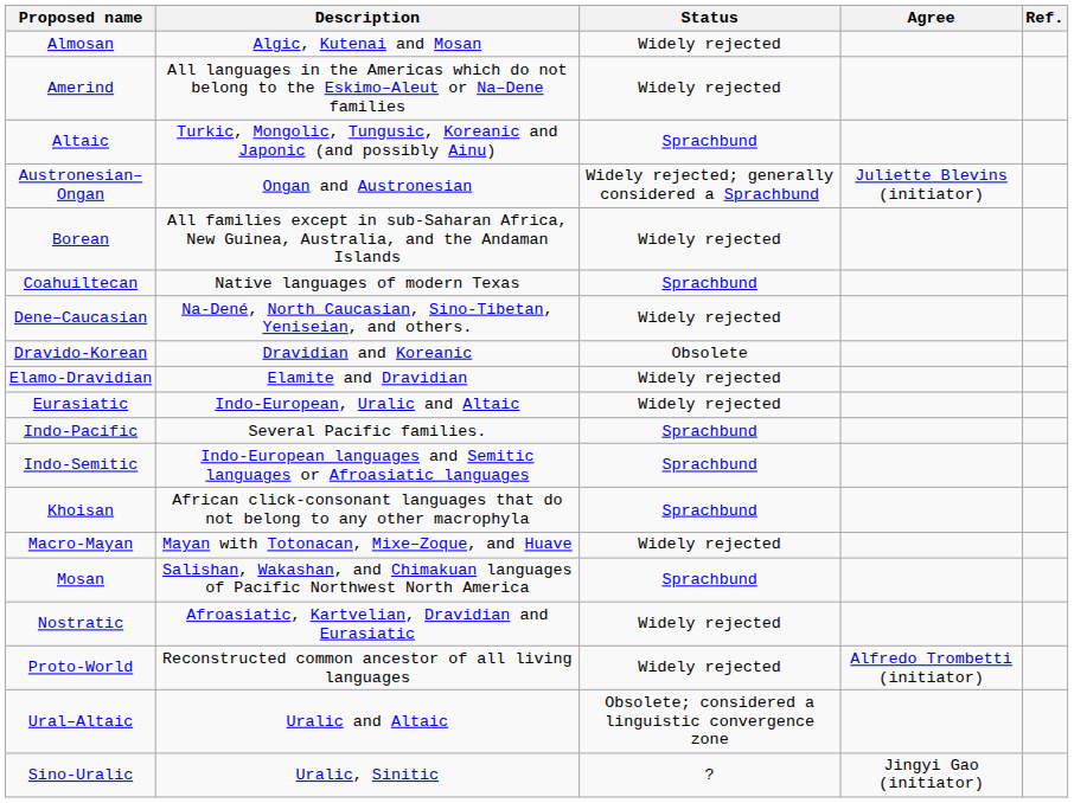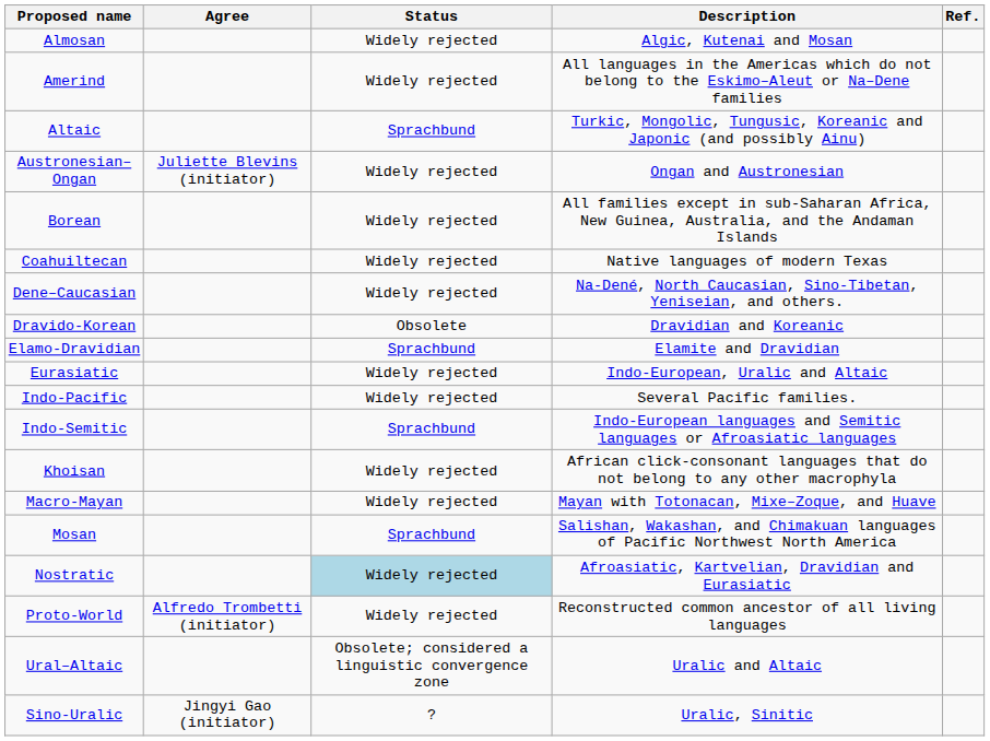 <table class="wikitable sortable" style="text-align:center;">
 <tr>
 <th>Proposed name</th>
+<th>Agree</th>
+<th>Status</th>
 <th>Description</th>
-<th>Status</th>
-<th>Agree</th>
 <th>Ref.</th>
 </tr>
 <tr>
 <td><a href='#'>Almosan</a></td>
+<td></td>
+<td>Widely rejected</td>
 <td><a href='#'>Algic</a>, <a href='#'>Kutenai</a> and <a href='#'>Mosan</a></td>
-<td>Widely rejected</td>
-<td></td>
 <td></td>
 </tr>
 <tr>
 <td><a href='#'>Amerind</a></td>
+<td></td>
+<td>Widely rejected</td>
 <td>All languages in the Americas which do not belong to the <a href='#'>Eskimo–Aleut</a> or <a href='#'>Na–Dene</a> families</td>
-<td>Widely rejected</td>
-<td></td>
 <td></td>
 </tr>
 <tr>
 <td><a href='#'>Altaic</a></td>
+<td></td>
+<td><a href='#'>Sprachbund</a></td>
 <td><a href='#'>Turkic</a>, <a href='#'>Mongolic</a>, <a href='#'>Tungusic</a>, <a href='#'>Koreanic</a> and <a href='#'>Japonic</a> (and possibly <a href='#'>Ainu</a>)</td>
-<td><a href='#'>Sprachbund</a></td>
-<td></td>
 <td></td>
 </tr>
 <tr>
 <td><a href='#'>Austronesian–Ongan</a></td>
+<td><a href='#'>Juliette Blevins</a> (initiator)</td>
+<td>Widely rejected</td>
 <td><a href='#'>Ongan</a> and <a href='#'>Austronesian</a></td>
-<td>Widely rejected; generally considered a <a href='#'>Sprachbund</a></td>
-<td><a href='#'>Juliette Blevins</a> (initiator)</td>
 <td></td>
 </tr>
 <tr>
 <td><a href='#'>Borean</a></td>
+<td></td>
+<td>Widely rejected</td>
 <td>All families except in sub-Saharan Africa, New Guinea, Australia, and the Andaman Islands</td>
-<td>Widely rejected</td>
-<td></td>
 <td></td>
 </tr>
 <tr>
 <td><a href='#'>Coahuiltecan</a></td>
+<td></td>
+<td>Widely rejected</td>
 <td>Native languages of modern Texas</td>
-<td><a href='#'>Sprachbund</a></td>
-<td></td>
 <td></td>
 </tr>
 <tr>
 <td><a href='#'>Dene–Caucasian</a></td>
+<td></td>
+<td>Widely rejected</td>
 <td><a href='#'>Na-Dené</a>, <a href='#'>North Caucasian</a>, <a href='#'>Sino-Tibetan</a>, <a href='#'>Yeniseian</a>, and others.</td>
-<td>Widely rejected</td>
-<td></td>
 <td></td>
 </tr>
 <tr>
 <td><a href='#'>Dravido-Korean</a></td>
+<td></td>
+<td>Obsolete</td>
 <td><a href='#'>Dravidian</a> and <a href='#'>Koreanic</a></td>
-<td>Obsolete</td>
-<td></td>
 <td></td>
 </tr>
 <tr>
 <td><a href='#'>Elamo-Dravidian</a></td>
+<td></td>
+<td><a href='#'>Sprachbund</a></td>
 <td><a href='#'>Elamite</a> and <a href='#'>Dravidian</a></td>
-<td>Widely rejected</td>
-<td></td>
 <td></td>
 </tr>
 <tr>
 <td><a href='#'>Eurasiatic</a></td>
+<td></td>
+<td>Widely rejected</td>
 <td><a href='#'>Indo-European</a>, <a href='#'>Uralic</a> and <a href='#'>Altaic</a></td>
-<td>Widely rejected</td>
-<td></td>
 <td></td>
 </tr>
 <tr>
 <td><a href='#'>Indo-Pacific</a></td>
+<td></td>
+<td>Widely rejected</td>
 <td>Several Pacific families.</td>
-<td><a href='#'>Sprachbund</a></td>
-<td></td>
 <td></td>
 </tr>
 <tr>
 <td><a href='#'>Indo-Semitic</a></td>
+<td></td>
+<td><a href='#'>Sprachbund</a></td>
 <td><a href='#'>Indo-European languages</a> and <a href='#'>Semitic languages</a> or <a href='#'>Afroasiatic languages</a></td>
-<td><a href='#'>Sprachbund</a></td>
-<td></td>
 <td></td>
 </tr>
 <tr>
 <td><a href='#'>Khoisan</a></td>
+<td></td>
+<td>Widely rejected</td>
 <td>African click-consonant languages that do not belong to any other macrophyla</td>
-<td><a href='#'>Sprachbund</a></td>
-<td></td>
 <td></td>
 </tr>
 <tr>
 <td><a href='#'>Macro-Mayan</a></td>
+<td></td>
+<td>Widely rejected</td>
 <td><a href='#'>Mayan</a> with <a href='#'>Totonacan</a>, <a href='#'>Mixe–Zoque</a>, and <a href='#'>Huave</a></td>
-<td>Widely rejected</td>
-<td></td>
 <td></td>
 </tr>
 <tr>
 <td><a href='#'>Mosan</a></td>
+<td></td>
+<td><a href='#'>Sprachbund</a></td>
 <td><a href='#'>Salishan</a>, <a href='#'>Wakashan</a>, and <a href='#'>Chimakuan</a> languages of Pacific Northwest North America</td>
-<td><a href='#'>Sprachbund</a></td>
-<td></td>
 <td></td>
 </tr>
 <tr>
 <td><a href='#'>Nostratic</a></td>
+<td></td>
+<td style="background: lightblue;">Widely rejected</td>
 <td><a href='#'>Afroasiatic</a>, <a href='#'>Kartvelian</a>, <a href='#'>Dravidian</a> and <a href='#'>Eurasiatic</a></td>
-<td>Widely rejected</td>
-<td></td>
 <td></td>
 </tr>
 <tr>
 <td><a href='#'>Proto-World</a></td>
+<td><a href='#'>Alfredo Trombetti</a> (initiator)</td>
+<td>Widely rejected</td>
 <td>Reconstructed common ancestor of all living languages</td>
-<td>Widely rejected</td>
-<td><a href='#'>Alfredo Trombetti</a> (initiator)</td>
 <td></td>
 </tr>
 <tr>
 <td><a href='#'>Ural–Altaic</a></td>
+<td></td>
+<td>Obsolete; considered a linguistic convergence zone</td>
 <td><a href='#'>Uralic</a> and <a href='#'>Altaic</a></td>
-<td>Obsolete; considered a linguistic convergence zone</td>
-<td></td>
 <td></td>
 </tr>
 <tr>
 <td><a href='#'>Sino-Uralic</a></td>
+<td>Jingyi Gao (initiator)</td>
+<td>?</td>
 <td><a href='#'>Uralic</a>, <a href='#'>Sinitic</a></td>
-<td>?</td>
-<td>Jingyi Gao (initiator)</td>
 <td></td>
 </tr>
 </table>
